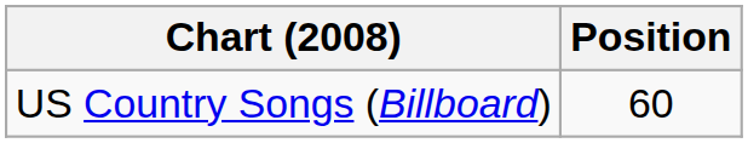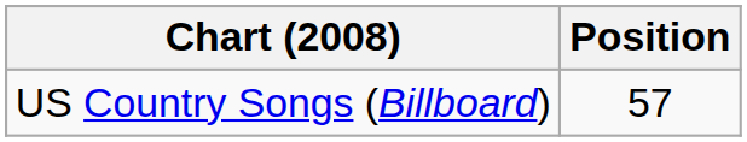 <table class="wikitable sortable">
 <tr>
 <th scope="col">Chart (2008)</th>
 <th scope="col">Position</th>
 </tr>
 <tr>
 <td>US <a href='#'>Country Songs</a> (<em><a href='#'>Billboard</a></em>)</td>
-<td align="center">60</td>
+<td align="center">57</td>
 </tr>
 </table>
